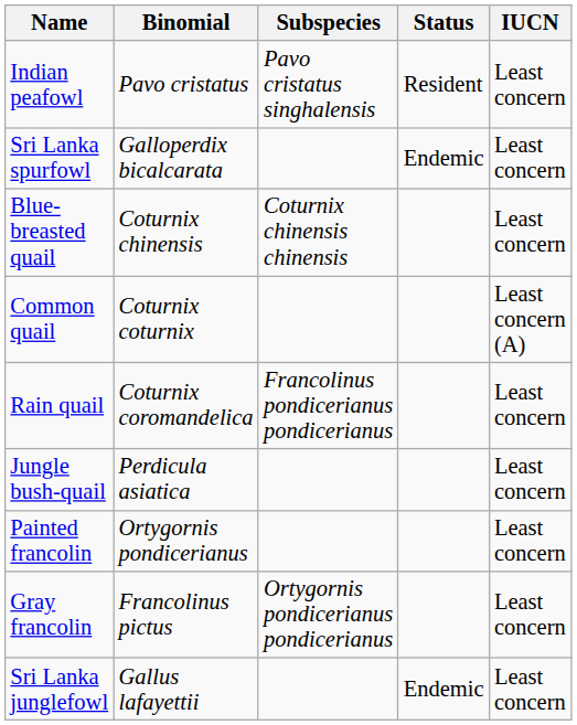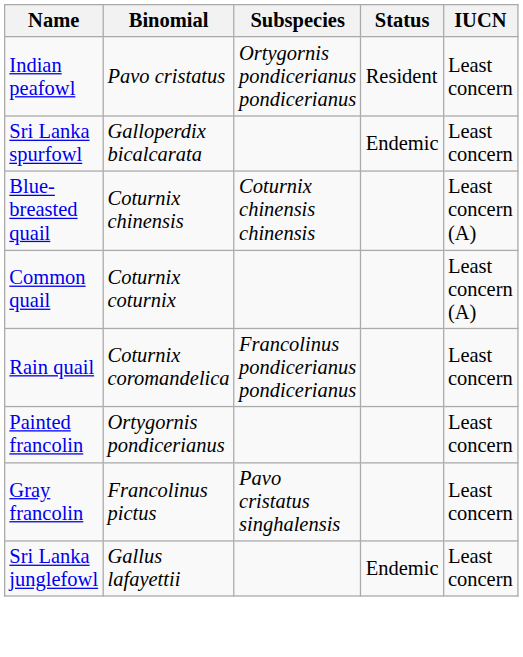 <table width=60% class="wikitable">
 <tr>
 <th width=20%>Name</th>
 <th width=30%>Binomial</th>
 <th width=40%>Subspecies</th>
 <th width=30%>Status</th>
 <th width=30%>IUCN</th>
 </tr>
 <tr>
 <td><a href='#'>Indian peafowl</a><br></td>
 <td><em>Pavo cristatus</em></td>
-<td><em>Pavo cristatus singhalensis</em></td>
+<td><em>Ortygornis pondicerianus pondicerianus</em></td>
 <td>Resident</td>
 <td>Least concern</td>
 </tr>
 <tr>
 <td><a href='#'>Sri Lanka spurfowl</a><br></td>
 <td><em>Galloperdix bicalcarata</em></td>
 <td></td>
 <td>Endemic</td>
 <td>Least concern</td>
 </tr>
 <tr>
 <td><a href='#'>Blue-breasted quail</a><br></td>
 <td><em>Coturnix chinensis</em></td>
 <td><em>Coturnix chinensis chinensis</em></td>
 <td></td>
-<td>Least concern</td>
+<td>Least concern<br>(A)</td>
 </tr>
 <tr>
 <td><a href='#'>Common quail</a><br></td>
 <td><em>Coturnix coturnix</em></td>
 <td></td>
 <td></td>
 <td>Least concern<br>(A)</td>
 </tr>
 <tr>
 <td><a href='#'>Rain quail</a><br></td>
 <td><em>Coturnix coromandelica</em></td>
 <td><em>Francolinus pondicerianus pondicerianus</em></td>
 <td></td>
 <td>Least concern</td>
 </tr>
 <tr>
-<td><a href='#'>Jungle bush-quail</a><br></td>
-<td><em>Perdicula asiatica</em></td>
-<td></td>
-<td></td>
-<td>Least concern</td>
-</tr>
-<tr>
 <td><a href='#'>Painted francolin</a><br></td>
 <td><em>Ortygornis pondicerianus</em></td>
 <td></td>
 <td></td>
 <td>Least concern</td>
 </tr>
 <tr>
 <td><a href='#'>Gray francolin</a><br></td>
 <td><em>Francolinus pictus</em></td>
-<td><em>Ortygornis pondicerianus pondicerianus</em></td>
+<td><em>Pavo cristatus singhalensis</em></td>
 <td></td>
 <td>Least concern</td>
 </tr>
 <tr>
 <td><a href='#'>Sri Lanka junglefowl</a><br></td>
 <td><em>Gallus lafayettii</em></td>
 <td></td>
 <td>Endemic</td>
 <td>Least concern</td>
 </tr>
 </table>
